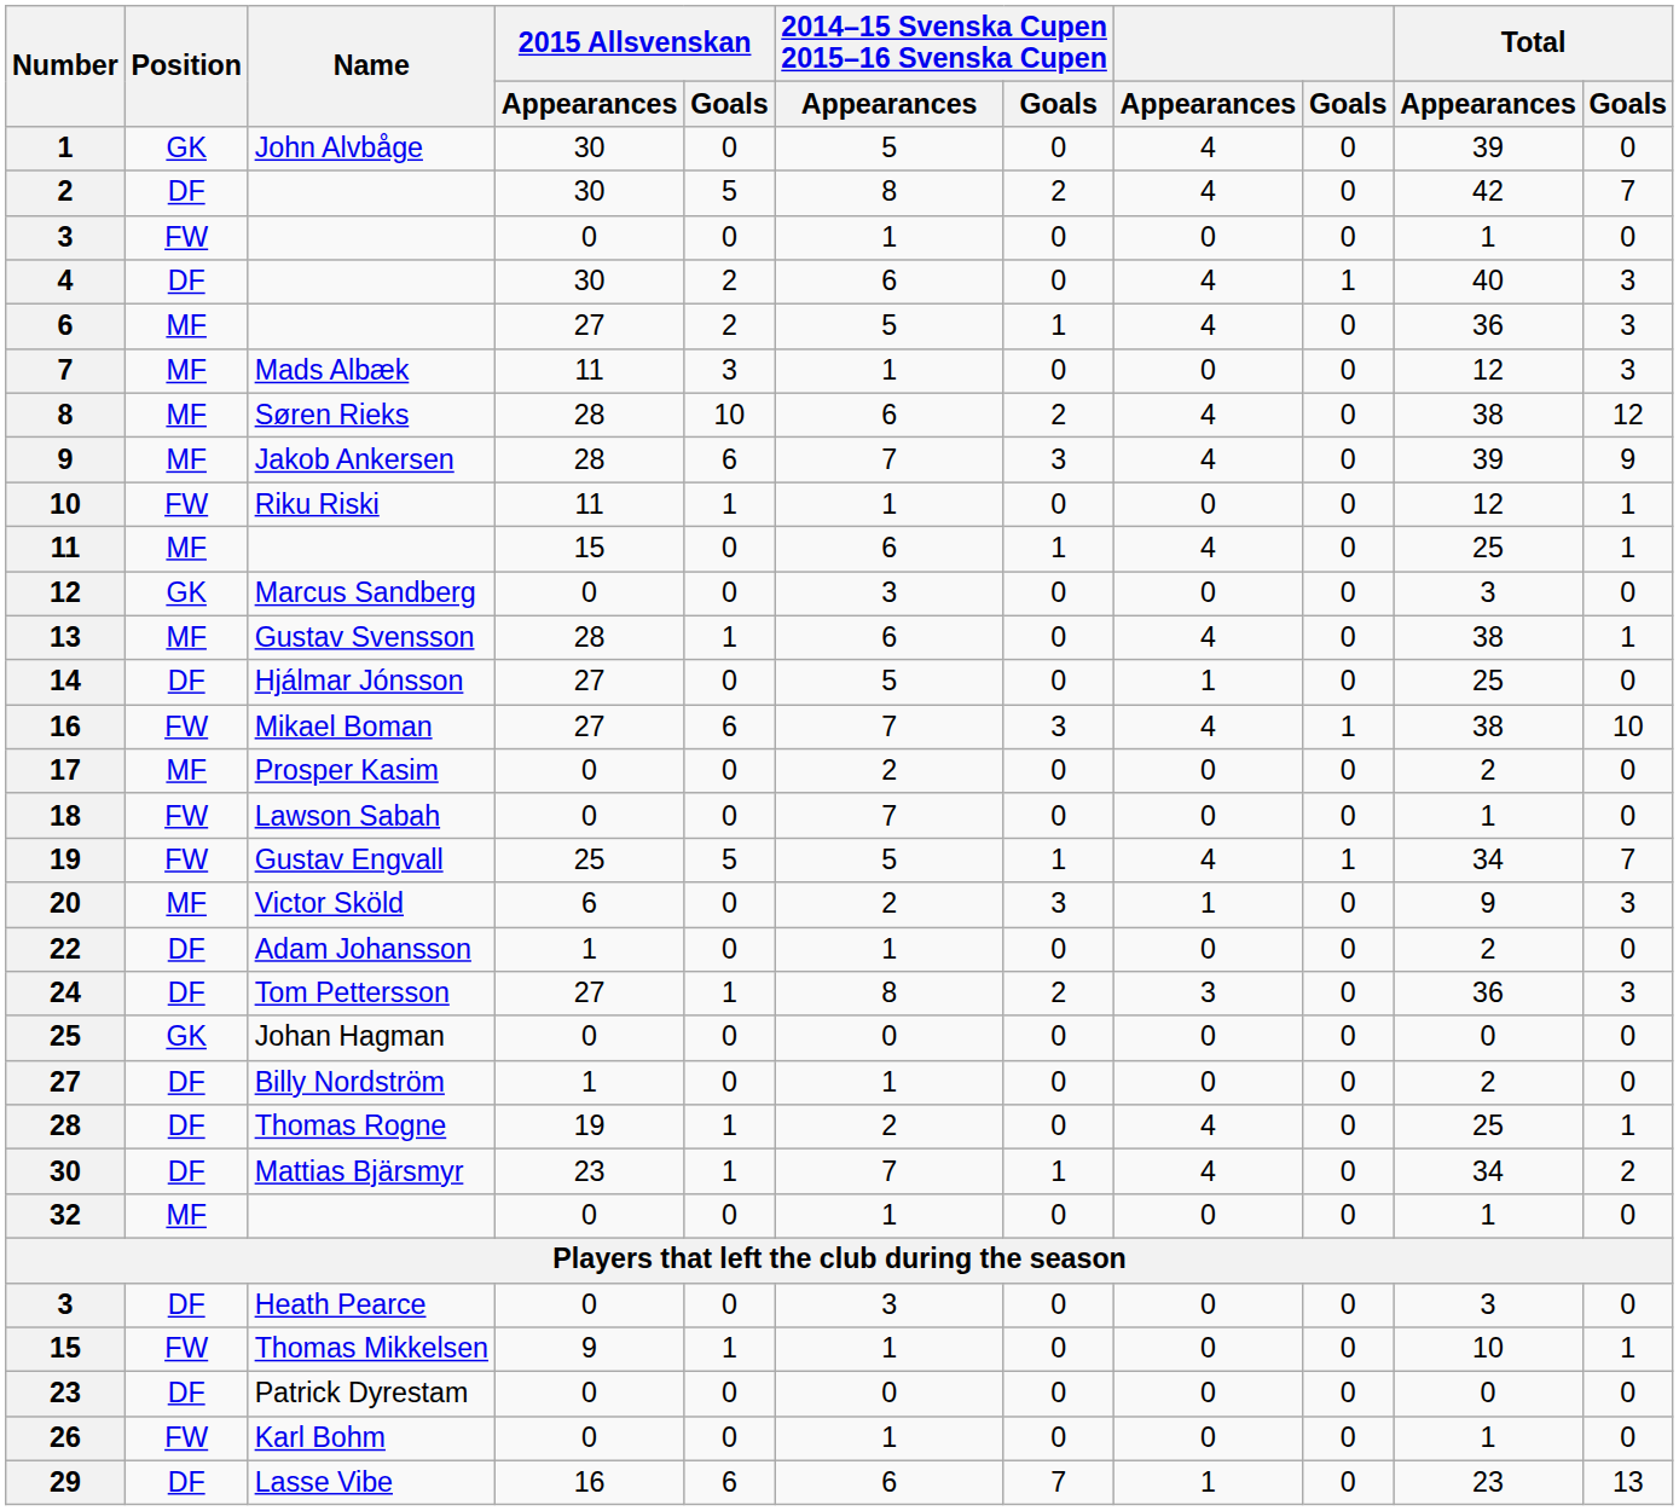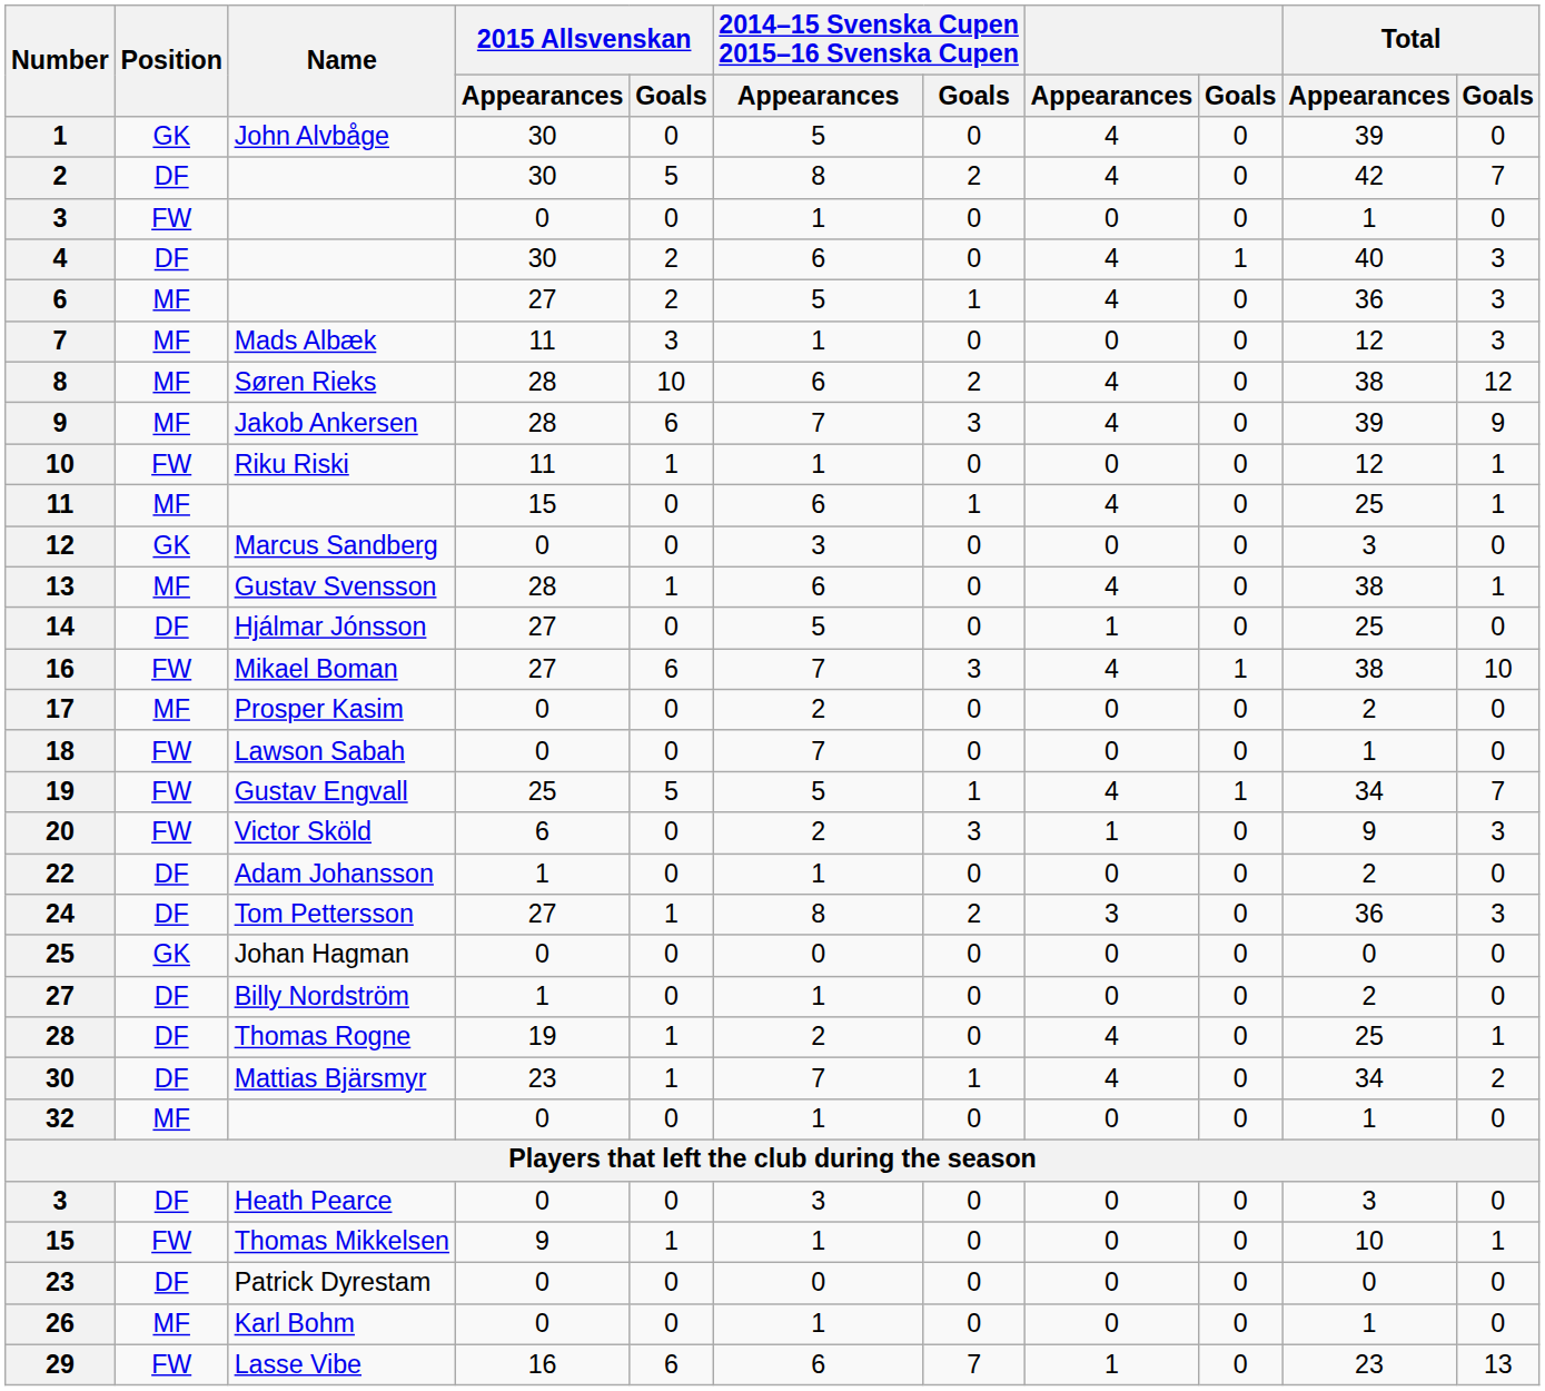 <table class="wikitable sortable plainrowheaders" style="text-align:center">
 <tr>
 <th rowspan="2" scope="col">Number</th>
 <th rowspan="2" scope="col">Position</th>
 <th rowspan="2" scope="col">Name</th>
 <th colspan="2"><a href='#'>2015 Allsvenskan</a></th>
 <th colspan="2"><a href='#'>2014–15 Svenska Cupen</a><br><a href='#'>2015–16 Svenska Cupen</a><br></th>
 <th colspan="2"></th>
 <th colspan="2">Total</th>
 </tr>
 <tr>
 <th>Appearances</th>
 <th>Goals</th>
 <th>Appearances</th>
 <th>Goals</th>
 <th>Appearances</th>
 <th>Goals</th>
 <th>Appearances</th>
 <th>Goals</th>
 </tr>
 <tr>
 <th style="text-align:center" scope="row">1</th>
 <td><a href='#'>GK</a></td>
 <td style="text-align:left;"><a href='#'>John Alvbåge</a><br></td>
 <td>30</td>
 <td>0<br></td>
 <td>5</td>
 <td>0<br></td>
 <td>4</td>
 <td>0<br></td>
 <td>39</td>
 <td>0</td>
 </tr>
 <tr>
 <th style="text-align:center" scope="row">2</th>
 <td><a href='#'>DF</a></td>
 <td style="text-align:left;"><br></td>
 <td>30</td>
 <td>5<br></td>
 <td>8</td>
 <td>2<br></td>
 <td>4</td>
 <td>0<br></td>
 <td>42</td>
 <td>7</td>
 </tr>
 <tr>
 <th style="text-align:center" scope="row">3</th>
 <td><a href='#'>FW</a></td>
 <td style="text-align:left;"><br></td>
 <td>0</td>
 <td>0<br></td>
 <td>1</td>
 <td>0<br></td>
 <td>0</td>
 <td>0<br></td>
 <td>1</td>
 <td>0</td>
 </tr>
 <tr>
 <th style="text-align:center" scope="row">4</th>
 <td><a href='#'>DF</a></td>
 <td style="text-align:left;"><br></td>
 <td>30</td>
 <td>2<br></td>
 <td>6</td>
 <td>0<br></td>
 <td>4</td>
 <td>1<br></td>
 <td>40</td>
 <td>3</td>
 </tr>
 <tr>
 <th style="text-align:center" scope="row">6</th>
 <td><a href='#'>MF</a></td>
 <td style="text-align:left;"><br></td>
 <td>27</td>
 <td>2<br></td>
 <td>5</td>
 <td>1<br></td>
 <td>4</td>
 <td>0<br></td>
 <td>36</td>
 <td>3</td>
 </tr>
 <tr>
 <th style="text-align:center" scope="row">7</th>
 <td><a href='#'>MF</a></td>
 <td style="text-align:left;"><a href='#'>Mads Albæk</a><br></td>
 <td>11</td>
 <td>3<br></td>
 <td>1</td>
 <td>0<br></td>
 <td>0</td>
 <td>0<br></td>
 <td>12</td>
 <td>3</td>
 </tr>
 <tr>
 <th style="text-align:center" scope="row">8</th>
 <td><a href='#'>MF</a></td>
 <td style="text-align:left;"><a href='#'>Søren Rieks</a><br></td>
 <td>28</td>
 <td>10<br></td>
 <td>6</td>
 <td>2<br></td>
 <td>4</td>
 <td>0<br></td>
 <td>38</td>
 <td>12</td>
 </tr>
 <tr>
 <th style="text-align:center" scope="row">9</th>
 <td><a href='#'>MF</a></td>
 <td style="text-align:left;"><a href='#'>Jakob Ankersen</a><br></td>
 <td>28</td>
 <td>6<br></td>
 <td>7</td>
 <td>3<br></td>
 <td>4</td>
 <td>0<br></td>
 <td>39</td>
 <td>9</td>
 </tr>
 <tr>
 <th style="text-align:center" scope="row">10</th>
 <td><a href='#'>FW</a></td>
 <td style="text-align:left;"><a href='#'>Riku Riski</a><br></td>
 <td>11</td>
 <td>1<br></td>
 <td>1</td>
 <td>0<br></td>
 <td>0</td>
 <td>0<br></td>
 <td>12</td>
 <td>1</td>
 </tr>
 <tr>
 <th style="text-align:center" scope="row">11</th>
 <td><a href='#'>MF</a></td>
 <td style="text-align:left;"><br></td>
 <td>15</td>
 <td>0<br></td>
 <td>6</td>
 <td>1<br></td>
 <td>4</td>
 <td>0<br></td>
 <td>25</td>
 <td>1</td>
 </tr>
 <tr>
 <th style="text-align:center" scope="row">12</th>
 <td><a href='#'>GK</a></td>
 <td style="text-align:left;"><a href='#'>Marcus Sandberg</a><br></td>
 <td>0</td>
 <td>0<br></td>
 <td>3</td>
 <td>0<br></td>
 <td>0</td>
 <td>0<br></td>
 <td>3</td>
 <td>0</td>
 </tr>
 <tr>
 <th style="text-align:center" scope="row">13</th>
 <td><a href='#'>MF</a></td>
 <td style="text-align:left;"><a href='#'>Gustav Svensson</a><br></td>
 <td>28</td>
 <td>1<br></td>
 <td>6</td>
 <td>0<br></td>
 <td>4</td>
 <td>0<br></td>
 <td>38</td>
 <td>1</td>
 </tr>
 <tr>
 <th style="text-align:center" scope="row">14</th>
 <td><a href='#'>DF</a></td>
 <td style="text-align:left;"><a href='#'>Hjálmar Jónsson</a><br></td>
 <td>27</td>
 <td>0<br></td>
 <td>5</td>
 <td>0<br></td>
 <td>1</td>
 <td>0<br></td>
 <td>25</td>
 <td>0</td>
 </tr>
 <tr>
 <th style="text-align:center" scope="row">16</th>
 <td><a href='#'>FW</a></td>
 <td style="text-align:left;"><a href='#'>Mikael Boman</a><br></td>
 <td>27</td>
 <td>6<br></td>
 <td>7</td>
 <td>3<br></td>
 <td>4</td>
 <td>1<br></td>
 <td>38</td>
 <td>10</td>
 </tr>
 <tr>
 <th style="text-align:center" scope="row">17</th>
 <td><a href='#'>MF</a></td>
 <td style="text-align:left;"><a href='#'>Prosper Kasim</a><br></td>
 <td>0</td>
 <td>0<br></td>
 <td>2</td>
 <td>0<br></td>
 <td>0</td>
 <td>0<br></td>
 <td>2</td>
 <td>0</td>
 </tr>
 <tr>
 <th style="text-align:center" scope="row">18</th>
 <td><a href='#'>FW</a></td>
 <td style="text-align:left;"><a href='#'>Lawson Sabah</a><br></td>
 <td>0</td>
 <td>0<br></td>
 <td>7</td>
 <td>0<br></td>
 <td>0</td>
 <td>0<br></td>
 <td>1</td>
 <td>0</td>
 </tr>
 <tr>
 <th style="text-align:center" scope="row">19</th>
 <td><a href='#'>FW</a></td>
 <td style="text-align:left;"><a href='#'>Gustav Engvall</a><br></td>
 <td>25</td>
 <td>5<br></td>
 <td>5</td>
 <td>1<br></td>
 <td>4</td>
 <td>1<br></td>
 <td>34</td>
 <td>7</td>
 </tr>
 <tr>
 <th style="text-align:center" scope="row">20</th>
-<td><a href='#'>MF</a></td>
+<td><a href='#'>FW</a></td>
 <td style="text-align:left;"><a href='#'>Victor Sköld</a><br></td>
 <td>6</td>
 <td>0<br></td>
 <td>2</td>
 <td>3<br></td>
 <td>1</td>
 <td>0<br></td>
 <td>9</td>
 <td>3</td>
 </tr>
 <tr>
 <th style="text-align:center" scope="row">22</th>
 <td><a href='#'>DF</a></td>
 <td style="text-align:left;"><a href='#'>Adam Johansson</a><br></td>
 <td>1</td>
 <td>0<br></td>
 <td>1</td>
 <td>0<br></td>
 <td>0</td>
 <td>0<br></td>
 <td>2</td>
 <td>0</td>
 </tr>
 <tr>
 <th style="text-align:center" scope="row">24</th>
 <td><a href='#'>DF</a></td>
 <td style="text-align:left;"><a href='#'>Tom Pettersson</a><br></td>
 <td>27</td>
 <td>1<br></td>
 <td>8</td>
 <td>2<br></td>
 <td>3</td>
 <td>0<br></td>
 <td>36</td>
 <td>3</td>
 </tr>
 <tr>
 <th style="text-align:center" scope="row">25</th>
 <td><a href='#'>GK</a></td>
 <td style="text-align:left;">Johan Hagman<br></td>
 <td>0</td>
 <td>0<br></td>
 <td>0</td>
 <td>0<br></td>
 <td>0</td>
 <td>0<br></td>
 <td>0</td>
 <td>0</td>
 </tr>
 <tr>
 <th style="text-align:center" scope="row">27</th>
 <td><a href='#'>DF</a></td>
 <td style="text-align:left;"><a href='#'>Billy Nordström</a><br></td>
 <td>1</td>
 <td>0<br></td>
 <td>1</td>
 <td>0<br></td>
 <td>0</td>
 <td>0<br></td>
 <td>2</td>
 <td>0</td>
 </tr>
 <tr>
 <th style="text-align:center" scope="row">28</th>
 <td><a href='#'>DF</a></td>
 <td style="text-align:left;"><a href='#'>Thomas Rogne</a><br></td>
 <td>19</td>
 <td>1<br></td>
 <td>2</td>
 <td>0<br></td>
 <td>4</td>
 <td>0<br></td>
 <td>25</td>
 <td>1</td>
 </tr>
 <tr>
 <th style="text-align:center" scope="row">30</th>
 <td><a href='#'>DF</a></td>
 <td style="text-align:left;"><a href='#'>Mattias Bjärsmyr</a><br></td>
 <td>23</td>
 <td>1<br></td>
 <td>7</td>
 <td>1<br></td>
 <td>4</td>
 <td>0<br></td>
 <td>34</td>
 <td>2</td>
 </tr>
 <tr>
 <th style="text-align:center" scope="row">32</th>
 <td><a href='#'>MF</a></td>
 <td style="text-align:left;"><br></td>
 <td>0</td>
 <td>0<br></td>
 <td>1</td>
 <td>0<br></td>
 <td>0</td>
 <td>0<br></td>
 <td>1</td>
 <td>0</td>
 </tr>
 <tr>
 <th colspan="11" scope="col">Players that left the club during the season</th>
 </tr>
 <tr>
 <th style="text-align:center" scope="row">3</th>
 <td><a href='#'>DF</a></td>
 <td style="text-align:left;"><a href='#'>Heath Pearce</a><br></td>
 <td>0</td>
 <td>0<br></td>
 <td>3</td>
 <td>0<br></td>
 <td>0</td>
 <td>0<br></td>
 <td>3</td>
 <td>0</td>
 </tr>
 <tr>
 <th style="text-align:center" scope="row">15</th>
 <td><a href='#'>FW</a></td>
 <td style="text-align:left;"><a href='#'>Thomas Mikkelsen</a><br></td>
 <td>9</td>
 <td>1<br></td>
 <td>1</td>
 <td>0<br></td>
 <td>0</td>
 <td>0<br></td>
 <td>10</td>
 <td>1</td>
 </tr>
 <tr>
 <th style="text-align:center" scope="row">23</th>
 <td><a href='#'>DF</a></td>
 <td style="text-align:left;">Patrick Dyrestam<br></td>
 <td>0</td>
 <td>0<br></td>
 <td>0</td>
 <td>0<br></td>
 <td>0</td>
 <td>0<br></td>
 <td>0</td>
 <td>0</td>
 </tr>
 <tr>
 <th style="text-align:center" scope="row">26</th>
-<td><a href='#'>FW</a></td>
+<td><a href='#'>MF</a></td>
 <td style="text-align:left;"><a href='#'>Karl Bohm</a><br></td>
 <td>0</td>
 <td>0<br></td>
 <td>1</td>
 <td>0<br></td>
 <td>0</td>
 <td>0<br></td>
 <td>1</td>
 <td>0</td>
 </tr>
 <tr>
 <th style="text-align:center" scope="row">29</th>
-<td><a href='#'>DF</a></td>
+<td><a href='#'>FW</a></td>
 <td style="text-align:left;"><a href='#'>Lasse Vibe</a><br></td>
 <td>16</td>
 <td>6<br></td>
 <td>6</td>
 <td>7<br></td>
 <td>1</td>
 <td>0<br></td>
 <td>23</td>
 <td>13</td>
 </tr>
 </table>
